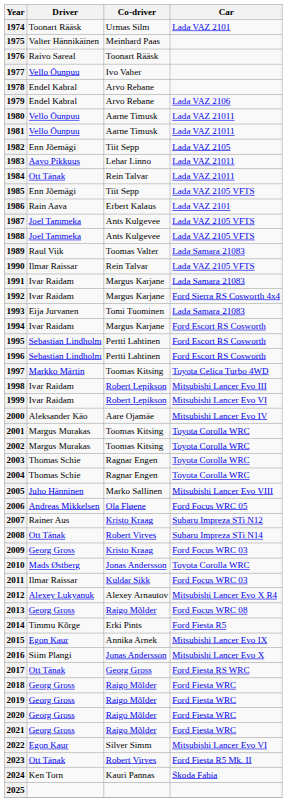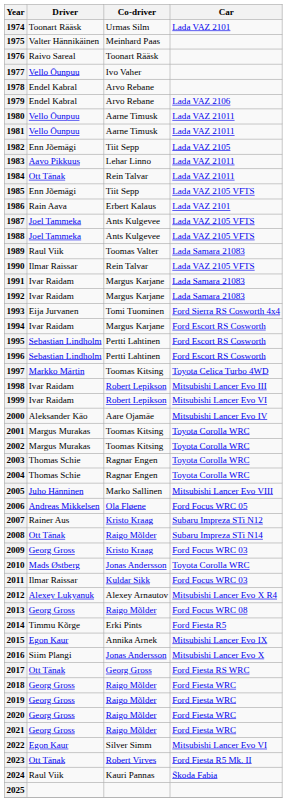 <table class="wikitable" style="font-size:90%;">
 <tr>
 <th>Year</th>
 <th>Driver</th>
 <th>Co-driver</th>
 <th>Car</th>
 </tr>
 <tr>
 <th>1974</th>
 <td> Toonart Rääsk</td>
 <td> Urmas Silm</td>
 <td><a href='#'>Lada VAZ 2101</a></td>
 </tr>
 <tr>
 <th>1975</th>
 <td> Valter Hännikäinen</td>
 <td> Meinhard Paas</td>
 <td></td>
 </tr>
 <tr>
 <th>1976</th>
 <td> Raivo Sareal</td>
 <td> Toonart Rääsk</td>
 <td></td>
 </tr>
 <tr>
 <th>1977</th>
 <td> <a href='#'>Vello Õunpuu</a></td>
 <td> Ivo Vaher</td>
 <td></td>
 </tr>
 <tr>
 <th>1978</th>
 <td> Endel Kabral</td>
 <td> Arvo Rebane</td>
 <td></td>
 </tr>
 <tr>
 <th>1979</th>
 <td> Endel Kabral</td>
 <td> Arvo Rebane</td>
 <td><a href='#'>Lada VAZ 2106</a></td>
 </tr>
 <tr>
 <th>1980</th>
 <td> <a href='#'>Vello Õunpuu</a></td>
 <td> Aarne Timusk</td>
 <td><a href='#'>Lada VAZ 21011</a></td>
 </tr>
 <tr>
 <th>1981</th>
 <td> <a href='#'>Vello Õunpuu</a></td>
 <td> Aarne Timusk</td>
 <td><a href='#'>Lada VAZ 21011</a></td>
 </tr>
 <tr>
 <th>1982</th>
 <td> Enn Jõemägi</td>
 <td> Tiit Sepp</td>
 <td><a href='#'>Lada VAZ 2105</a></td>
 </tr>
 <tr>
 <th>1983</th>
 <td> <a href='#'>Aavo Pikkuus</a></td>
 <td> Lehar Linno</td>
 <td><a href='#'>Lada VAZ 21011</a></td>
 </tr>
 <tr>
 <th>1984</th>
 <td> <a href='#'>Ott Tänak</a></td>
 <td> Rein Talvar</td>
 <td><a href='#'>Lada VAZ 21011</a></td>
 </tr>
 <tr>
 <th>1985</th>
 <td> Enn Jõemägi</td>
 <td> Tiit Sepp</td>
 <td><a href='#'>Lada VAZ 2105 VFTS</a></td>
 </tr>
 <tr>
 <th>1986</th>
 <td> Rain Aava</td>
 <td> Erbert Kalaus</td>
 <td><a href='#'>Lada VAZ 2101</a></td>
 </tr>
 <tr>
 <th>1987</th>
 <td> <a href='#'>Joel Tammeka</a></td>
 <td> Ants Kulgevee</td>
 <td><a href='#'>Lada VAZ 2105 VFTS</a></td>
 </tr>
 <tr>
 <th>1988</th>
 <td> <a href='#'>Joel Tammeka</a></td>
 <td> Ants Kulgevee</td>
 <td><a href='#'>Lada VAZ 2105 VFTS</a></td>
 </tr>
 <tr>
 <th>1989</th>
 <td> Raul Viik</td>
 <td> Toomas Valter</td>
 <td><a href='#'>Lada Samara 21083</a></td>
 </tr>
 <tr>
 <th>1990</th>
 <td> Ilmar Raissar</td>
 <td> Rein Talvar</td>
 <td><a href='#'>Lada VAZ 2105 VFTS</a></td>
 </tr>
 <tr>
 <th>1991</th>
 <td> Ivar Raidam</td>
 <td> Margus Karjane</td>
 <td><a href='#'>Lada Samara 21083</a></td>
 </tr>
 <tr>
 <th>1992</th>
 <td> Ivar Raidam</td>
 <td> Margus Karjane</td>
-<td><a href='#'>Ford Sierra RS Cosworth 4x4</a></td>
+<td><a href='#'>Lada Samara 21083</a></td>
 </tr>
 <tr>
 <th>1993</th>
 <td> Eija Jurvanen</td>
 <td> Tomi Tuominen</td>
-<td><a href='#'>Lada Samara 21083</a></td>
+<td><a href='#'>Ford Sierra RS Cosworth 4x4</a></td>
 </tr>
 <tr>
 <th>1994</th>
 <td> Ivar Raidam</td>
 <td> Margus Karjane</td>
 <td><a href='#'>Ford Escort RS Cosworth</a></td>
 </tr>
 <tr>
 <th>1995</th>
 <td> <a href='#'>Sebastian Lindholm</a></td>
 <td> Pertti Lahtinen</td>
 <td><a href='#'>Ford Escort RS Cosworth</a></td>
 </tr>
 <tr>
 <th>1996</th>
 <td> <a href='#'>Sebastian Lindholm</a></td>
 <td> Pertti Lahtinen</td>
 <td><a href='#'>Ford Escort RS Cosworth</a></td>
 </tr>
 <tr>
 <th>1997</th>
 <td> <a href='#'>Markko Märtin</a></td>
 <td> Toomas Kitsing</td>
 <td><a href='#'>Toyota Celica Turbo 4WD</a></td>
 </tr>
 <tr>
 <th>1998</th>
 <td> Ivar Raidam</td>
 <td> <a href='#'>Robert Lepikson</a></td>
 <td><a href='#'>Mitsubishi Lancer Evo III</a></td>
 </tr>
 <tr>
 <th>1999</th>
 <td> Ivar Raidam</td>
 <td> <a href='#'>Robert Lepikson</a></td>
 <td><a href='#'>Mitsubishi Lancer Evo VI</a></td>
 </tr>
 <tr>
 <th>2000</th>
 <td> Aleksander Käo</td>
 <td> Aare Ojamäe</td>
 <td><a href='#'>Mitsubishi Lancer Evo IV</a></td>
 </tr>
 <tr>
 <th>2001</th>
 <td> Margus Murakas</td>
 <td> Toomas Kitsing</td>
 <td><a href='#'>Toyota Corolla WRC</a></td>
 </tr>
 <tr>
 <th>2002</th>
 <td> Margus Murakas</td>
 <td> Toomas Kitsing</td>
 <td><a href='#'>Toyota Corolla WRC</a></td>
 </tr>
 <tr>
 <th>2003</th>
 <td> Thomas Schie</td>
 <td> Ragnar Engen</td>
 <td><a href='#'>Toyota Corolla WRC</a></td>
 </tr>
 <tr>
 <th>2004</th>
 <td> Thomas Schie</td>
 <td> Ragnar Engen</td>
 <td><a href='#'>Toyota Corolla WRC</a></td>
 </tr>
 <tr>
 <th>2005</th>
 <td> <a href='#'>Juho Hänninen</a></td>
 <td> Marko Sallinen</td>
 <td><a href='#'>Mitsubishi Lancer Evo VIII</a></td>
 </tr>
 <tr>
 <th>2006</th>
 <td> <a href='#'>Andreas Mikkelsen</a></td>
 <td> <a href='#'>Ola Fløene</a></td>
 <td><a href='#'>Ford Focus WRC 05</a></td>
 </tr>
 <tr>
 <th>2007</th>
 <td> Rainer Aus</td>
 <td> <a href='#'>Kristo Kraag</a></td>
 <td><a href='#'>Subaru Impreza STi N12</a></td>
 </tr>
 <tr>
 <th>2008</th>
 <td> <a href='#'>Ott Tänak</a></td>
-<td> <a href='#'>Robert Virves</a></td>
+<td> <a href='#'>Raigo Mõlder</a></td>
 <td><a href='#'>Subaru Impreza STi N14</a></td>
 </tr>
 <tr>
 <th>2009</th>
 <td> <a href='#'>Georg Gross</a></td>
 <td> <a href='#'>Kristo Kraag</a></td>
 <td><a href='#'>Ford Focus WRC 03</a></td>
 </tr>
 <tr>
 <th>2010</th>
 <td> <a href='#'>Mads Østberg</a></td>
 <td> <a href='#'>Jonas Andersson</a></td>
 <td><a href='#'>Toyota Corolla WRC</a></td>
 </tr>
 <tr>
 <th>2011</th>
 <td> Ilmar Raissar</td>
 <td> <a href='#'>Kuldar Sikk</a></td>
 <td><a href='#'>Ford Focus WRC 03</a></td>
 </tr>
 <tr>
 <th>2012</th>
 <td> <a href='#'>Alexey Lukyanuk</a></td>
 <td> Alexey Arnautov</td>
 <td><a href='#'>Mitsubishi Lancer Evo X R4</a></td>
 </tr>
 <tr>
 <th>2013</th>
 <td> <a href='#'>Georg Gross</a></td>
 <td> <a href='#'>Raigo Mõlder</a></td>
 <td><a href='#'>Ford Focus WRC 08</a></td>
 </tr>
 <tr>
 <th>2014</th>
 <td> Timmu Kõrge</td>
 <td> Erki Pints</td>
 <td><a href='#'>Ford Fiesta R5</a></td>
 </tr>
 <tr>
 <th>2015</th>
 <td> <a href='#'>Egon Kaur</a></td>
 <td> Annika Arnek</td>
 <td><a href='#'>Mitsubishi Lancer Evo IX</a></td>
 </tr>
 <tr>
 <th>2016</th>
 <td> Siim Plangi</td>
 <td> <a href='#'>Jonas Andersson</a></td>
 <td><a href='#'>Mitsubishi Lancer Evo X</a></td>
 </tr>
 <tr>
 <th>2017</th>
 <td> <a href='#'>Ott Tänak</a></td>
 <td> <a href='#'>Georg Gross</a></td>
 <td><a href='#'>Ford Fiesta RS WRC</a></td>
 </tr>
 <tr>
 <th>2018</th>
 <td> <a href='#'>Georg Gross</a></td>
 <td> <a href='#'>Raigo Mõlder</a></td>
 <td><a href='#'>Ford Fiesta WRC</a></td>
 </tr>
 <tr>
 <th>2019</th>
 <td> <a href='#'>Georg Gross</a></td>
 <td> <a href='#'>Raigo Mõlder</a></td>
 <td><a href='#'>Ford Fiesta WRC</a></td>
 </tr>
 <tr>
 <th>2020</th>
 <td> <a href='#'>Georg Gross</a></td>
 <td> <a href='#'>Raigo Mõlder</a></td>
 <td><a href='#'>Ford Fiesta WRC</a></td>
 </tr>
 <tr>
 <th>2021</th>
 <td> <a href='#'>Georg Gross</a></td>
 <td> <a href='#'>Raigo Mõlder</a></td>
 <td><a href='#'>Ford Fiesta WRC</a></td>
 </tr>
 <tr>
 <th>2022</th>
 <td> <a href='#'>Egon Kaur</a></td>
 <td> Silver Simm</td>
 <td><a href='#'>Mitsubishi Lancer Evo VI</a></td>
 </tr>
 <tr>
 <th>2023</th>
 <td> <a href='#'>Ott Tänak</a></td>
 <td> <a href='#'>Robert Virves</a></td>
 <td><a href='#'>Ford Fiesta R5 Mk. II</a></td>
 </tr>
 <tr>
 <th>2024</th>
-<td> Ken Torn</td>
+<td> Raul Viik</td>
 <td> Kauri Pannas</td>
 <td><a href='#'>Škoda Fabia</a></td>
 </tr>
 <tr>
 <th>2025</th>
 <td></td>
 <td></td>
 <td></td>
 </tr>
 <tr>
 </tr>
 </table>
